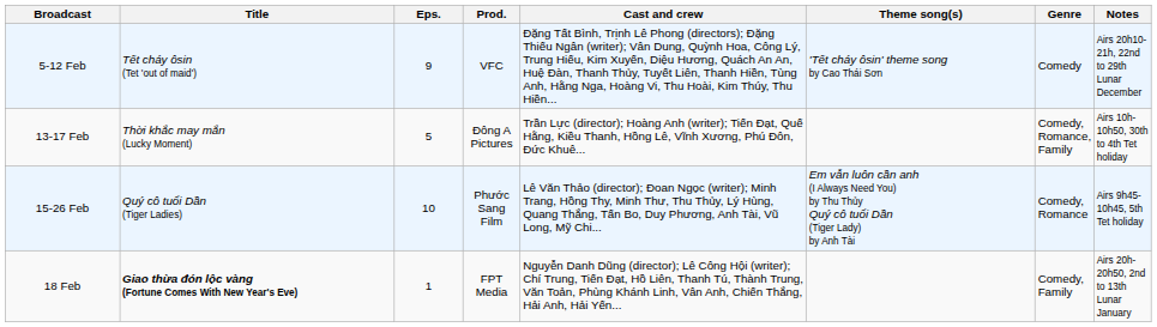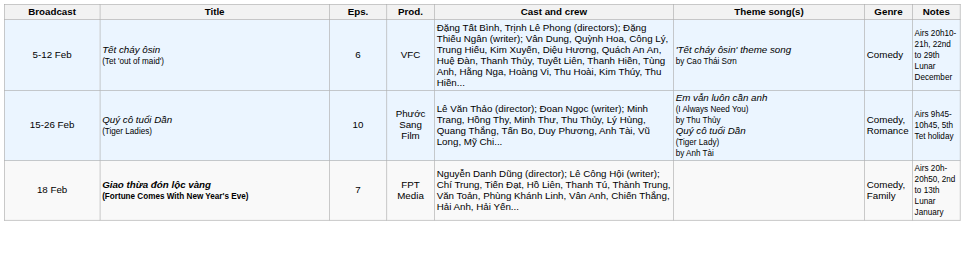 <table class="wikitable sortable">
 <tr>
 <th style="width:10%;">Broadcast</th>
 <th style="width:24%;">Title</th>
 <th style="width:6%;">Eps.</th>
 <th style="width:5%;">Prod.</th>
 <th style="width:25%;">Cast and crew</th>
 <th style="width:20%;">Theme song(s)</th>
 <th style="width:5%;">Genre</th>
 <th style="width:5%;">Notes</th>
 </tr>
 <tr ---- bgcolor="#ebf5ff">
 <td style="text-align:center;">5-12 Feb <br></td>
 <td><em>Tết cháy ôsin</em> <br><small>(Tet 'out of maid')</small></td>
-<td style="text-align:center;">9</td>
+<td style="text-align:center;">6</td>
 <td style="text-align:center;">VFC</td>
 <td>Đặng Tất Bình, Trịnh Lê Phong (directors); Đặng Thiếu Ngân (writer); Vân Dung, Quỳnh Hoa, Công Lý, Trung Hiếu, Kim Xuyến, Diệu Hương, Quách An An, Huệ Đàn, Thanh Thủy, Tuyết Liên, Thanh Hiền, Tùng Anh, Hằng Nga, Hoàng Vi, Thu Hoài, Kim Thúy, Thu Hiền...</td>
 <td><em> 'Tết cháy ôsin' theme song</em><br><small>by Cao Thái Sơn</small></td>
 <td>Comedy</td>
 <td><small>Airs 20h10-21h, 22nd to 29th Lunar December</small></td>
-</tr>
-<tr>
-<td style="text-align:center;">13-17 Feb <br></td>
-<td><em>Thời khắc may mắn</em> <br><small>(Lucky Moment)</small></td>
-<td style="text-align:center;">5</td>
-<td style="text-align:center;">Đông A Pictures</td>
-<td>Trần Lực (director); Hoàng Anh (writer); Tiến Đạt, Quế Hằng, Kiều Thanh, Hồng Lê, Vĩnh Xương, Phú Đôn, Đức Khuê...</td>
-<td></td>
-<td>Comedy, Romance, Family</td>
-<td><small>Airs 10h-10h50, 30th to 4th Tet holiday</small></td>
 </tr>
 <tr ---- bgcolor="#ebf5ff">
 <td style="text-align:center;">15-26 Feb <br></td>
 <td><em>Quý cô tuổi Dần</em> <br><small>(Tiger Ladies)</small></td>
 <td style="text-align:center;">10</td>
 <td style="text-align:center;">Phước Sang Film</td>
 <td>Lê Văn Thảo (director); Đoan Ngọc (writer); Minh Trang, Hồng Thy, Minh Thư, Thu Thủy, Lý Hùng, Quang Thắng, Tấn Bo, Duy Phương, Anh Tài, Vũ Long, Mỹ Chi...</td>
 <td><em>Em vẫn luôn cần anh</em><br><small>(I Always Need You)</small><br><small>by Thu Thủy</small><br><em>Quý cô tuổi Dần</em><br><small>(Tiger Lady)</small><br><small>by Anh Tài</small></td>
 <td>Comedy, Romance</td>
 <td><small>Airs 9h45-10h45, 5th Tet holiday</small></td>
 </tr>
 <tr>
 <td style="text-align:center;">18 Feb <br></td>
 <td><strong><em>Giao thừa đón lộc vàng</em> <br><small>(Fortune Comes With New Year's Eve)</small></strong></td>
-<td style="text-align:center;">1</td>
+<td style="text-align:center;">7</td>
 <td style="text-align:center;">FPT Media</td>
 <td>Nguyễn Danh Dũng (director); Lê Công Hội (writer); Chí Trung, Tiến Đạt, Hồ Liên, Thanh Tú, Thành Trung, Văn Toản, Phùng Khánh Linh, Vân Anh, Chiến Thắng, Hải Anh, Hải Yến...</td>
 <td></td>
 <td>Comedy, Family</td>
 <td><small>Airs 20h-20h50, 2nd to 13th Lunar January</small></td>
 </tr>
 </table>
